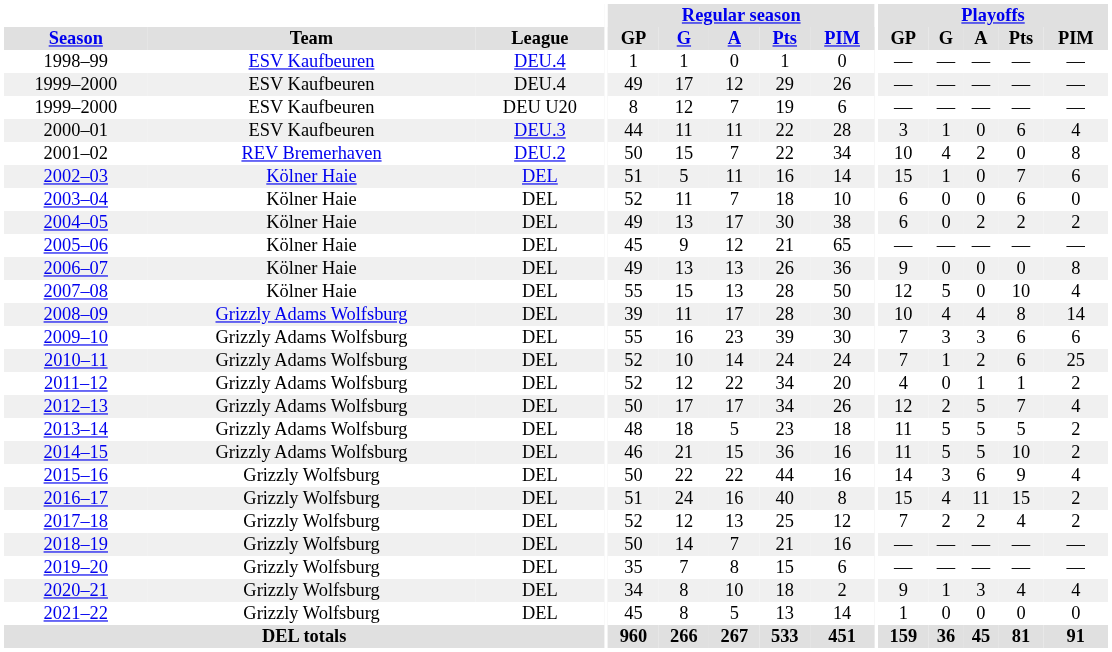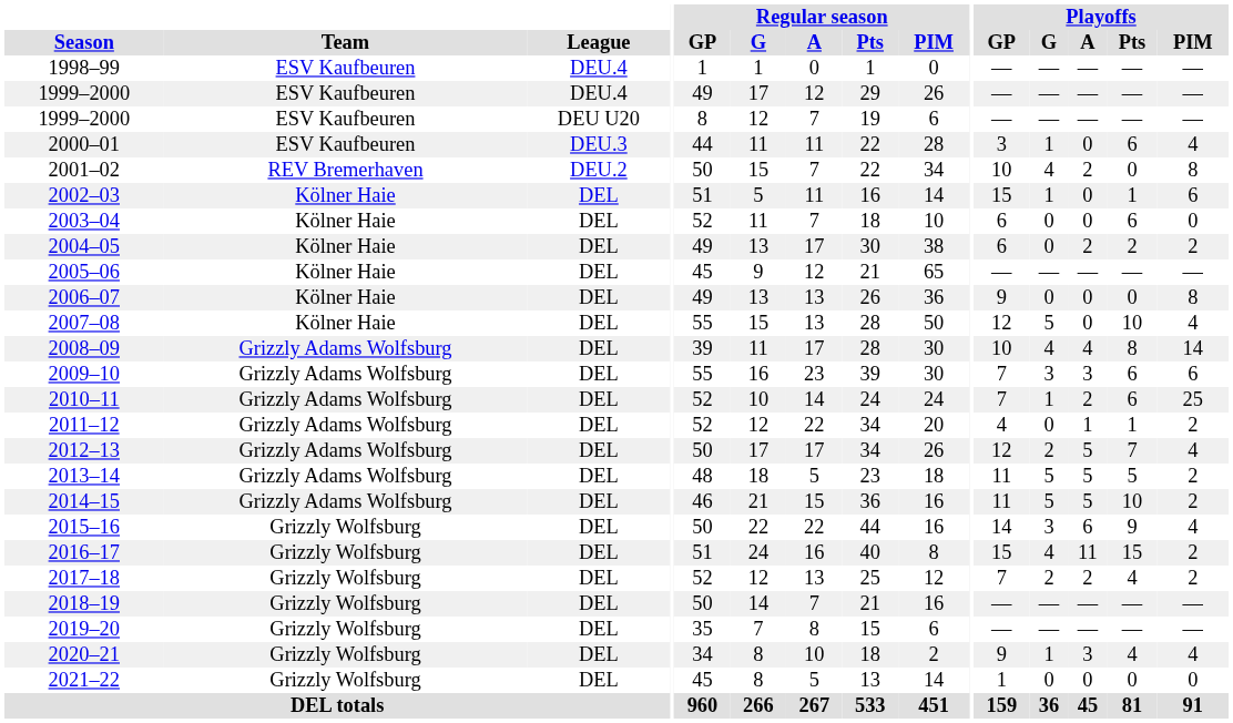 <table border="0" cellpadding="1" cellspacing="0" style="text-align:center; width:60em">
 <tr style="background:#e0e0e0;">
 <th colspan="3" style="background:#fff;"></th>
 <th rowspan="99" style="background:#fff;"></th>
 <th colspan="5"><a href='#'>Regular season</a></th>
 <th rowspan="99" style="background:#fff;"></th>
 <th colspan="5"><a href='#'>Playoffs</a></th>
 </tr>
 <tr style="background:#e0e0e0;">
 <th><a href='#'>Season</a></th>
 <th>Team</th>
 <th>League</th>
 <th>GP</th>
 <th><a href='#'>G</a></th>
 <th><a href='#'>A</a></th>
 <th><a href='#'>Pts</a></th>
 <th><a href='#'>PIM</a></th>
 <th>GP</th>
 <th>G</th>
 <th>A</th>
 <th>Pts</th>
 <th>PIM</th>
 </tr>
 <tr>
 <td>1998–99</td>
 <td><a href='#'>ESV Kaufbeuren</a></td>
 <td><a href='#'>DEU.4</a></td>
 <td>1</td>
 <td>1</td>
 <td>0</td>
 <td>1</td>
 <td>0</td>
 <td>—</td>
 <td>—</td>
 <td>—</td>
 <td>—</td>
 <td>—</td>
 </tr>
 <tr bgcolor="#f0f0f0">
 <td>1999–2000</td>
 <td>ESV Kaufbeuren</td>
 <td>DEU.4</td>
 <td>49</td>
 <td>17</td>
 <td>12</td>
 <td>29</td>
 <td>26</td>
 <td>—</td>
 <td>—</td>
 <td>—</td>
 <td>—</td>
 <td>—</td>
 </tr>
 <tr>
 <td>1999–2000</td>
 <td>ESV Kaufbeuren</td>
 <td>DEU U20</td>
 <td>8</td>
 <td>12</td>
 <td>7</td>
 <td>19</td>
 <td>6</td>
 <td>—</td>
 <td>—</td>
 <td>—</td>
 <td>—</td>
 <td>—</td>
 </tr>
 <tr bgcolor="#f0f0f0">
 <td>2000–01</td>
 <td>ESV Kaufbeuren</td>
 <td><a href='#'>DEU.3</a></td>
 <td>44</td>
 <td>11</td>
 <td>11</td>
 <td>22</td>
 <td>28</td>
 <td>3</td>
 <td>1</td>
 <td>0</td>
 <td>6</td>
 <td>4</td>
 </tr>
 <tr>
 <td>2001–02</td>
 <td><a href='#'>REV Bremerhaven</a></td>
 <td><a href='#'>DEU.2</a></td>
 <td>50</td>
 <td>15</td>
 <td>7</td>
 <td>22</td>
 <td>34</td>
 <td>10</td>
 <td>4</td>
 <td>2</td>
 <td>0</td>
 <td>8</td>
 </tr>
 <tr bgcolor="#f0f0f0">
 <td><a href='#'>2002–03</a></td>
 <td><a href='#'>Kölner Haie</a></td>
 <td><a href='#'>DEL</a></td>
 <td>51</td>
 <td>5</td>
 <td>11</td>
 <td>16</td>
 <td>14</td>
 <td>15</td>
 <td>1</td>
 <td>0</td>
-<td>7</td>
+<td>1</td>
 <td>6</td>
 </tr>
 <tr>
 <td><a href='#'>2003–04</a></td>
 <td>Kölner Haie</td>
 <td>DEL</td>
 <td>52</td>
 <td>11</td>
 <td>7</td>
 <td>18</td>
 <td>10</td>
 <td>6</td>
 <td>0</td>
 <td>0</td>
 <td>6</td>
 <td>0</td>
 </tr>
 <tr bgcolor="#f0f0f0">
 <td><a href='#'>2004–05</a></td>
 <td>Kölner Haie</td>
 <td>DEL</td>
 <td>49</td>
 <td>13</td>
 <td>17</td>
 <td>30</td>
 <td>38</td>
 <td>6</td>
 <td>0</td>
 <td>2</td>
 <td>2</td>
 <td>2</td>
 </tr>
 <tr>
 <td><a href='#'>2005–06</a></td>
 <td>Kölner Haie</td>
 <td>DEL</td>
 <td>45</td>
 <td>9</td>
 <td>12</td>
 <td>21</td>
 <td>65</td>
 <td>—</td>
 <td>—</td>
 <td>—</td>
 <td>—</td>
 <td>—</td>
 </tr>
 <tr bgcolor="#f0f0f0">
 <td><a href='#'>2006–07</a></td>
 <td>Kölner Haie</td>
 <td>DEL</td>
 <td>49</td>
 <td>13</td>
 <td>13</td>
 <td>26</td>
 <td>36</td>
 <td>9</td>
 <td>0</td>
 <td>0</td>
 <td>0</td>
 <td>8</td>
 </tr>
 <tr>
 <td><a href='#'>2007–08</a></td>
 <td>Kölner Haie</td>
 <td>DEL</td>
 <td>55</td>
 <td>15</td>
 <td>13</td>
 <td>28</td>
 <td>50</td>
 <td>12</td>
 <td>5</td>
 <td>0</td>
 <td>10</td>
 <td>4</td>
 </tr>
 <tr bgcolor="#f0f0f0">
 <td><a href='#'>2008–09</a></td>
 <td><a href='#'>Grizzly Adams Wolfsburg</a></td>
 <td>DEL</td>
 <td>39</td>
 <td>11</td>
 <td>17</td>
 <td>28</td>
 <td>30</td>
 <td>10</td>
 <td>4</td>
 <td>4</td>
 <td>8</td>
 <td>14</td>
 </tr>
 <tr>
 <td><a href='#'>2009–10</a></td>
 <td>Grizzly Adams Wolfsburg</td>
 <td>DEL</td>
 <td>55</td>
 <td>16</td>
 <td>23</td>
 <td>39</td>
 <td>30</td>
 <td>7</td>
 <td>3</td>
 <td>3</td>
 <td>6</td>
 <td>6</td>
 </tr>
 <tr bgcolor="#f0f0f0">
 <td><a href='#'>2010–11</a></td>
 <td>Grizzly Adams Wolfsburg</td>
 <td>DEL</td>
 <td>52</td>
 <td>10</td>
 <td>14</td>
 <td>24</td>
 <td>24</td>
 <td>7</td>
 <td>1</td>
 <td>2</td>
 <td>6</td>
 <td>25</td>
 </tr>
 <tr>
 <td><a href='#'>2011–12</a></td>
 <td>Grizzly Adams Wolfsburg</td>
 <td>DEL</td>
 <td>52</td>
 <td>12</td>
 <td>22</td>
 <td>34</td>
 <td>20</td>
 <td>4</td>
 <td>0</td>
 <td>1</td>
 <td>1</td>
 <td>2</td>
 </tr>
 <tr bgcolor="#f0f0f0">
 <td><a href='#'>2012–13</a></td>
 <td>Grizzly Adams Wolfsburg</td>
 <td>DEL</td>
 <td>50</td>
 <td>17</td>
 <td>17</td>
 <td>34</td>
 <td>26</td>
 <td>12</td>
 <td>2</td>
 <td>5</td>
 <td>7</td>
 <td>4</td>
 </tr>
 <tr>
 <td><a href='#'>2013–14</a></td>
 <td>Grizzly Adams Wolfsburg</td>
 <td>DEL</td>
 <td>48</td>
 <td>18</td>
 <td>5</td>
 <td>23</td>
 <td>18</td>
 <td>11</td>
 <td>5</td>
 <td>5</td>
 <td>5</td>
 <td>2</td>
 </tr>
 <tr bgcolor="#f0f0f0">
 <td><a href='#'>2014–15</a></td>
 <td>Grizzly Adams Wolfsburg</td>
 <td>DEL</td>
 <td>46</td>
 <td>21</td>
 <td>15</td>
 <td>36</td>
 <td>16</td>
 <td>11</td>
 <td>5</td>
 <td>5</td>
 <td>10</td>
 <td>2</td>
 </tr>
 <tr>
 <td><a href='#'>2015–16</a></td>
 <td>Grizzly Wolfsburg</td>
 <td>DEL</td>
 <td>50</td>
 <td>22</td>
 <td>22</td>
 <td>44</td>
 <td>16</td>
 <td>14</td>
 <td>3</td>
 <td>6</td>
 <td>9</td>
 <td>4</td>
 </tr>
 <tr bgcolor="#f0f0f0">
 <td><a href='#'>2016–17</a></td>
 <td>Grizzly Wolfsburg</td>
 <td>DEL</td>
 <td>51</td>
 <td>24</td>
 <td>16</td>
 <td>40</td>
 <td>8</td>
 <td>15</td>
 <td>4</td>
 <td>11</td>
 <td>15</td>
 <td>2</td>
 </tr>
 <tr>
 <td><a href='#'>2017–18</a></td>
 <td>Grizzly Wolfsburg</td>
 <td>DEL</td>
 <td>52</td>
 <td>12</td>
 <td>13</td>
 <td>25</td>
 <td>12</td>
 <td>7</td>
 <td>2</td>
 <td>2</td>
 <td>4</td>
 <td>2</td>
 </tr>
 <tr bgcolor="#f0f0f0">
 <td><a href='#'>2018–19</a></td>
 <td>Grizzly Wolfsburg</td>
 <td>DEL</td>
 <td>50</td>
 <td>14</td>
 <td>7</td>
 <td>21</td>
 <td>16</td>
 <td>—</td>
 <td>—</td>
 <td>—</td>
 <td>—</td>
 <td>—</td>
 </tr>
 <tr>
 <td><a href='#'>2019–20</a></td>
 <td>Grizzly Wolfsburg</td>
 <td>DEL</td>
 <td>35</td>
 <td>7</td>
 <td>8</td>
 <td>15</td>
 <td>6</td>
 <td>—</td>
 <td>—</td>
 <td>—</td>
 <td>—</td>
 <td>—</td>
 </tr>
 <tr bgcolor="#f0f0f0">
 <td><a href='#'>2020–21</a></td>
 <td>Grizzly Wolfsburg</td>
 <td>DEL</td>
 <td>34</td>
 <td>8</td>
 <td>10</td>
 <td>18</td>
 <td>2</td>
 <td>9</td>
 <td>1</td>
 <td>3</td>
 <td>4</td>
 <td>4</td>
 </tr>
 <tr>
 <td><a href='#'>2021–22</a></td>
 <td>Grizzly Wolfsburg</td>
 <td>DEL</td>
 <td>45</td>
 <td>8</td>
 <td>5</td>
 <td>13</td>
 <td>14</td>
 <td>1</td>
 <td>0</td>
 <td>0</td>
 <td>0</td>
 <td>0</td>
 </tr>
 <tr bgcolor="#e0e0e0">
 <th colspan="3">DEL totals</th>
 <th>960</th>
 <th>266</th>
 <th>267</th>
 <th>533</th>
 <th>451</th>
 <th>159</th>
 <th>36</th>
 <th>45</th>
 <th>81</th>
 <th>91</th>
 </tr>
 </table>
